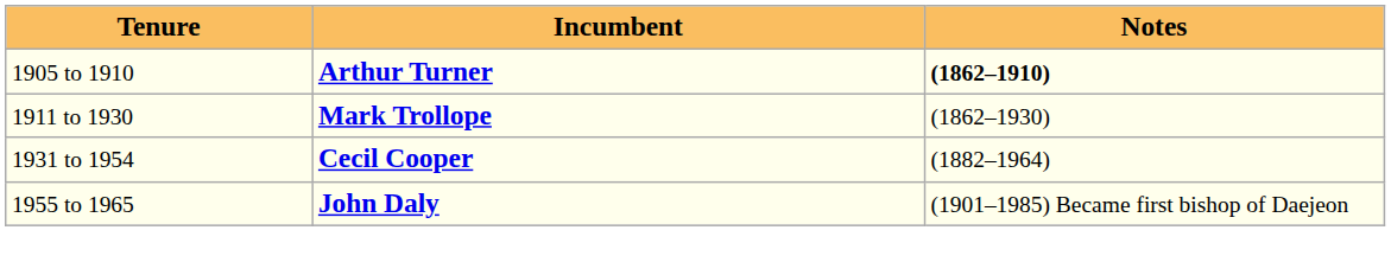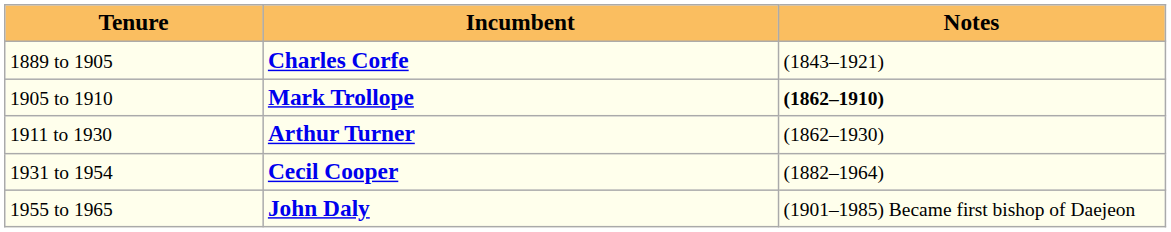 <table class="wikitable" style="width:90%">
 <tr align=left>
 <th style="background-color:#FABE60" width="20%">Tenure</th>
 <th style="background-color:#FABE60" width="40%">Incumbent</th>
 <th style="background-color:#FABE60" width="30%">Notes</th>
 </tr>
 <tr valign=top bgcolor="#ffffec">
+<td><small>1889 to 1905</small></td>
+<td><strong><a href='#'>Charles Corfe</a></strong></td>
+<td><small>(1843–1921)</small></td>
+</tr>
+<tr valign=top bgcolor="#ffffec">
 <td><small>1905 to 1910</small></td>
-<td><strong><a href='#'>Arthur Turner</a></strong></td>
+<td><strong><a href='#'>Mark Trollope</a></strong></td>
 <td><strong><small>(1862–1910)</small></strong></td>
 </tr>
 <tr valign=top bgcolor="#ffffec">
 <td><small>1911 to 1930</small></td>
-<td><strong><a href='#'>Mark Trollope</a></strong></td>
+<td><strong><a href='#'>Arthur Turner</a></strong></td>
 <td><small>(1862–1930)</small></td>
 </tr>
 <tr valign=top bgcolor="#ffffec">
 <td><small>1931 to 1954</small></td>
 <td><strong><a href='#'>Cecil Cooper</a></strong></td>
 <td><small>(1882–1964)</small></td>
 </tr>
 <tr valign=top bgcolor="#ffffec">
 <td><small>1955 to 1965</small></td>
 <td><strong><a href='#'>John Daly</a></strong></td>
 <td><small>(1901–1985) Became first bishop of Daejeon</small></td>
 </tr>
 </table>
